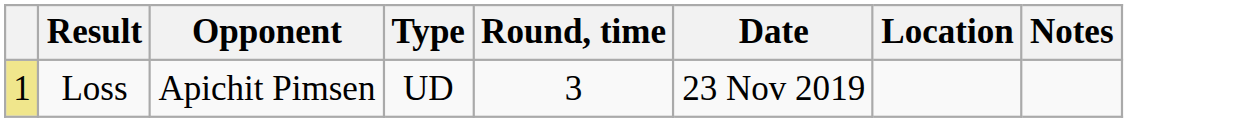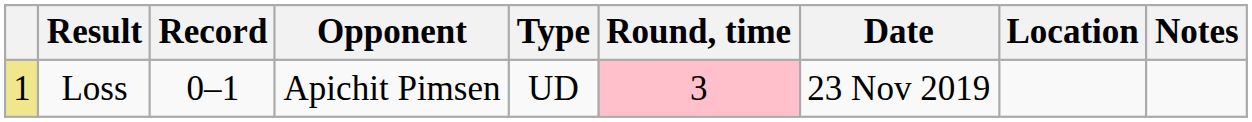 <table class="wikitable" style="text-align:center">
 <tr>
 <th></th>
 <th>Result</th>
+<th>Record</th>
 <th>Opponent</th>
 <th>Type</th>
 <th>Round, time</th>
 <th>Date</th>
 <th>Location</th>
 <th>Notes</th>
 </tr>
 <tr>
 <td style="background: khaki;">1</td>
 <td>Loss</td>
+<td>0–1</td>
 <td style="text-align:left;"> Apichit Pimsen</td>
 <td>UD</td>
-<td>3</td>
+<td style="background: pink;">3</td>
 <td>23 Nov 2019</td>
 <td style="text-align:left;"> </td>
 <td style="text-align:left;"></td>
 </tr>
 </table>
